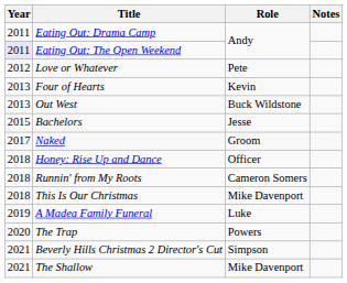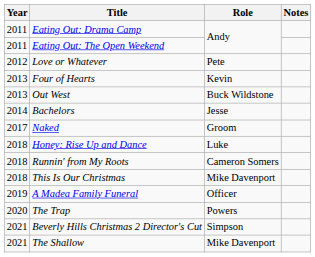 <table class="wikitable sortable">
 <tr>
 <th>Year</th>
 <th>Title</th>
 <th>Role</th>
 <th>Notes</th>
 </tr>
 <tr>
 <td>2011</td>
 <td><em><a href='#'>Eating Out: Drama Camp</a></em></td>
 <td rowspan="2">Andy</td>
 <td></td>
 </tr>
 <tr>
-<td style="background: lavender;">2011</td>
+<td>2011</td>
 <td><em><a href='#'>Eating Out: The Open Weekend</a></em></td>
 <td></td>
 </tr>
 <tr>
 <td>2012</td>
 <td><em>Love or Whatever</em></td>
 <td>Pete</td>
 <td></td>
 </tr>
 <tr>
 <td>2013</td>
 <td><em>Four of Hearts</em></td>
 <td>Kevin</td>
 <td></td>
 </tr>
 <tr>
 <td>2013</td>
 <td><em>Out West</em></td>
 <td>Buck Wildstone</td>
 <td></td>
 </tr>
 <tr>
-<td>2015</td>
+<td>2014</td>
 <td><em>Bachelors</em></td>
 <td>Jesse</td>
 <td></td>
 </tr>
 <tr>
 <td>2017</td>
 <td><a href='#'><em>Naked</em></a></td>
 <td>Groom</td>
 <td></td>
 </tr>
 <tr>
 <td>2018</td>
 <td><em><a href='#'>Honey: Rise Up and Dance</a></em></td>
-<td>Officer</td>
+<td>Luke</td>
 <td></td>
 </tr>
 <tr>
 <td>2018</td>
 <td><em>Runnin' from My Roots</em></td>
 <td>Cameron Somers</td>
 <td></td>
 </tr>
 <tr>
 <td>2018</td>
 <td><em>This Is Our Christmas</em></td>
 <td>Mike Davenport</td>
 <td></td>
 </tr>
 <tr>
 <td>2019</td>
 <td><em><a href='#'>A Madea Family Funeral</a></em></td>
-<td>Luke</td>
+<td>Officer</td>
 <td></td>
 </tr>
 <tr>
 <td>2020</td>
 <td><em>The Trap</em></td>
 <td>Powers</td>
 <td></td>
 </tr>
 <tr>
 <td>2021</td>
 <td><em>Beverly Hills Christmas 2 Director's Cut</em></td>
 <td>Simpson</td>
 <td></td>
 </tr>
 <tr>
 <td>2021</td>
 <td><em>The Shallow</em></td>
 <td>Mike Davenport</td>
 <td></td>
 </tr>
 </table>
